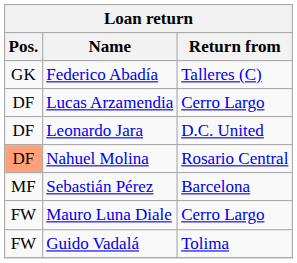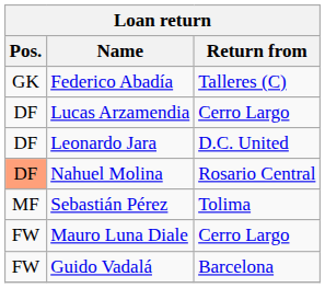 <table class="wikitable" style="font-size:95%;">
 <tr>
 <th colspan="5">Loan return</th>
 </tr>
 <tr>
 <th>Pos.</th>
 <th>Name</th>
 <th>Return from</th>
 </tr>
 <tr>
 <td align="center">GK</td>
 <td> <a href='#'>Federico Abadía</a></td>
 <td> <a href='#'>Talleres (C)</a></td>
 </tr>
 <tr>
 <td align="center">DF</td>
 <td> <a href='#'>Lucas Arzamendia</a></td>
 <td> <a href='#'>Cerro Largo</a></td>
 </tr>
 <tr>
 <td align="center">DF</td>
 <td> <a href='#'>Leonardo Jara</a></td>
 <td> <a href='#'>D.C. United</a></td>
 </tr>
 <tr>
 <td align="center" style="background: lightsalmon;">DF</td>
 <td> <a href='#'>Nahuel Molina</a></td>
 <td> <a href='#'>Rosario Central</a></td>
 </tr>
 <tr>
 <td align="center">MF</td>
 <td> <a href='#'>Sebastián Pérez</a></td>
-<td> <a href='#'>Barcelona</a></td>
+<td> <a href='#'>Tolima</a></td>
 </tr>
 <tr>
 <td align="center">FW</td>
 <td> <a href='#'>Mauro Luna Diale</a></td>
 <td> <a href='#'>Cerro Largo</a></td>
 </tr>
 <tr>
 <td align="center">FW</td>
 <td> <a href='#'>Guido Vadalá</a></td>
-<td> <a href='#'>Tolima</a></td>
+<td> <a href='#'>Barcelona</a></td>
 </tr>
 <tr>
 </tr>
 </table>
